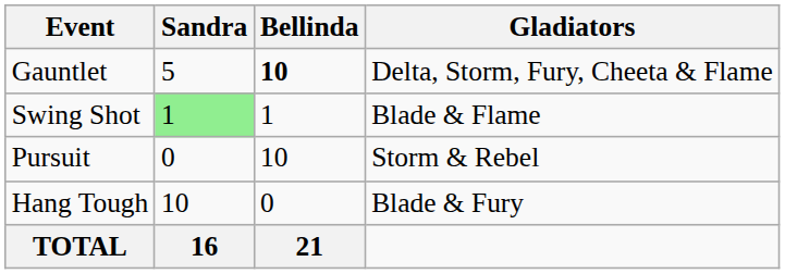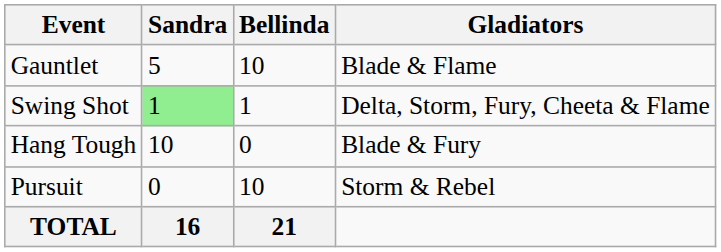 <table class="wikitable">
 <tr>
 <th>Event</th>
 <th>Sandra</th>
 <th>Bellinda</th>
 <th>Gladiators</th>
 </tr>
 <tr>
 <td>Gauntlet</td>
 <td>5</td>
-<td><strong>10</strong></td>
-<td>Delta, Storm, Fury, Cheeta & Flame</td>
+<td>10</td>
+<td>Blade & Flame</td>
 </tr>
 <tr>
 <td>Swing Shot</td>
 <td style="background: lightgreen;">1</td>
 <td>1</td>
-<td>Blade & Flame</td>
+<td>Delta, Storm, Fury, Cheeta & Flame</td>
+</tr>
+<tr>
+<td>Hang Tough</td>
+<td>10</td>
+<td>0</td>
+<td>Blade & Fury</td>
 </tr>
 <tr>
 <td>Pursuit</td>
 <td>0</td>
 <td>10</td>
 <td>Storm & Rebel</td>
 </tr>
 <tr>
-<td>Hang Tough</td>
-<td>10</td>
-<td>0</td>
-<td>Blade & Fury</td>
-</tr>
-<tr>
 <th>TOTAL</th>
 <th>16</th>
 <th>21</th>
 </tr>
 </table>
